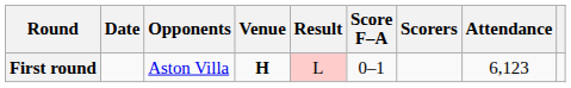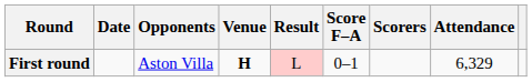 <table class="wikitable plainrowheaders sortable" style="text-align:center">
 <tr>
 <th scope="col">Round</th>
 <th scope="col">Date</th>
 <th scope="col">Opponents</th>
 <th scope="col">Venue</th>
 <th scope="col">Result</th>
 <th scope="col">Score<br>F–A</th>
 <th scope="col" class="unsortable">Scorers</th>
 <th scope="col">Attendance</th>
 <th scope=col class=unsortable></th>
 </tr>
 <tr>
 <th scope="row">First round</th>
 <td align="left"></td>
 <td align="left"><a href='#'>Aston Villa</a></td>
 <td><strong>H</strong></td>
 <td style="background-color:#FFCCCC">L</td>
 <td>0–1</td>
 <td align="left"></td>
-<td>6,123</td>
+<td>6,329</td>
 <td></td>
 </tr>
 </table>
